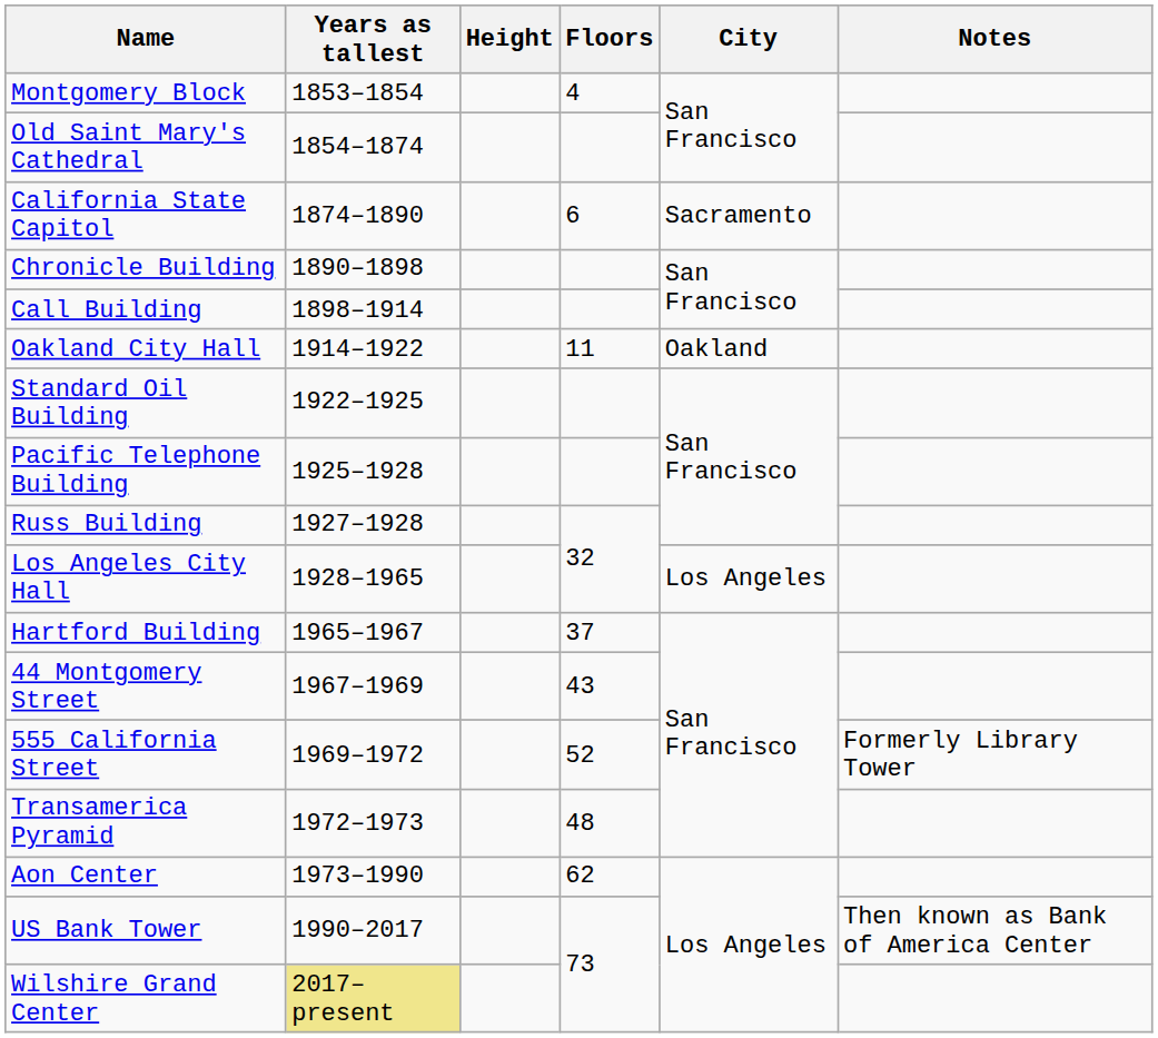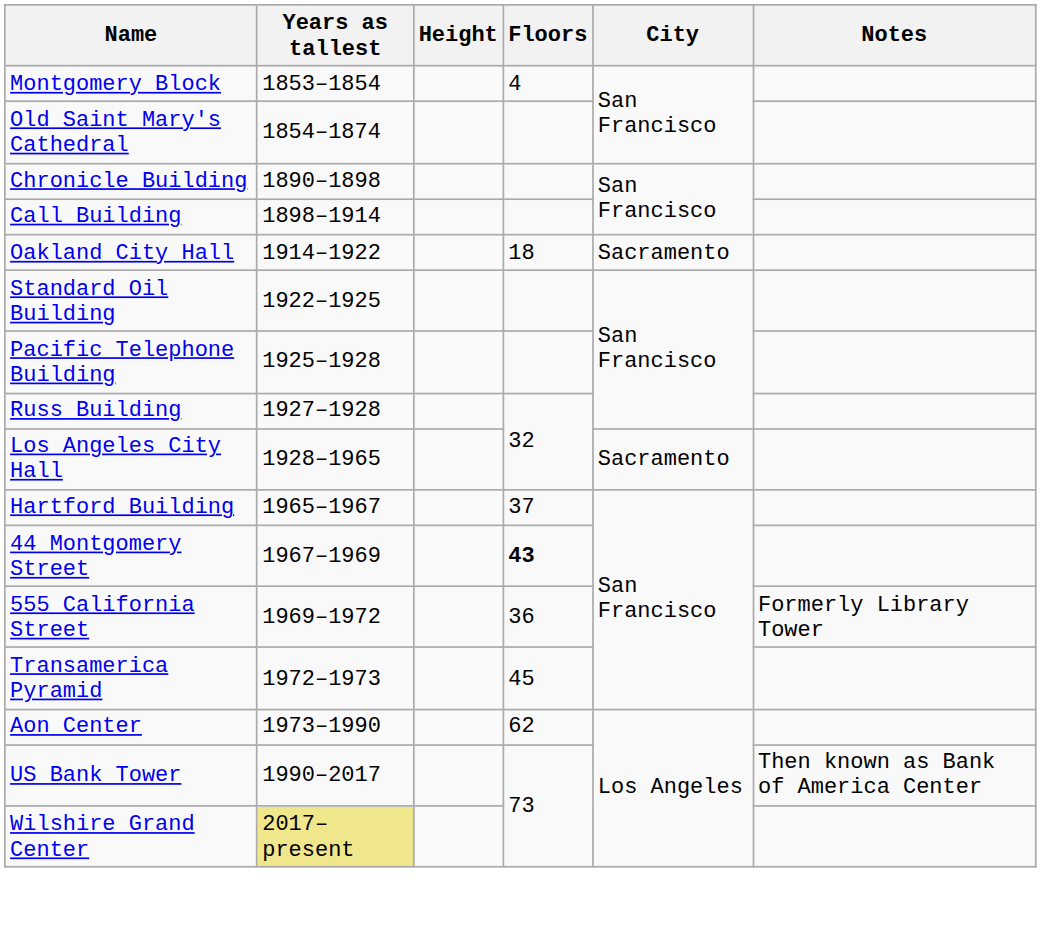 <table class="wikitable">
 <tr>
 <th>Name</th>
 <th>Years as tallest</th>
 <th>Height</th>
 <th>Floors</th>
 <th>City</th>
 <th>Notes</th>
 </tr>
 <tr>
 <td><a href='#'>Montgomery Block</a></td>
 <td>1853–1854</td>
 <td></td>
 <td>4</td>
 <td rowspan="2">San Francisco</td>
 <td></td>
 </tr>
 <tr>
 <td><a href='#'>Old Saint Mary's Cathedral</a></td>
 <td>1854–1874</td>
 <td></td>
 <td></td>
 <td></td>
 </tr>
 <tr>
-<td><a href='#'>California State Capitol</a></td>
-<td>1874–1890</td>
-<td></td>
-<td>6</td>
-<td>Sacramento</td>
-<td></td>
-</tr>
-<tr>
 <td><a href='#'>Chronicle Building</a></td>
 <td>1890–1898</td>
 <td></td>
 <td></td>
 <td rowspan="2">San Francisco</td>
 <td></td>
 </tr>
 <tr>
 <td><a href='#'>Call Building</a></td>
 <td>1898–1914</td>
 <td></td>
 <td></td>
 <td></td>
 </tr>
 <tr>
 <td><a href='#'>Oakland City Hall</a></td>
 <td>1914–1922</td>
 <td></td>
-<td>11</td>
-<td>Oakland</td>
+<td>18</td>
+<td>Sacramento</td>
 <td></td>
 </tr>
 <tr>
 <td><a href='#'>Standard Oil Building</a></td>
 <td>1922–1925</td>
 <td></td>
 <td></td>
 <td rowspan="3">San Francisco</td>
 <td></td>
 </tr>
 <tr>
 <td><a href='#'>Pacific Telephone Building</a></td>
 <td>1925–1928</td>
 <td></td>
 <td></td>
 <td></td>
 </tr>
 <tr>
 <td><a href='#'>Russ Building</a></td>
 <td>1927–1928</td>
 <td></td>
 <td rowspan="2">32</td>
 <td></td>
 </tr>
 <tr>
 <td><a href='#'>Los Angeles City Hall</a></td>
 <td>1928–1965</td>
 <td></td>
-<td>Los Angeles</td>
+<td>Sacramento</td>
 <td></td>
 </tr>
 <tr>
 <td><a href='#'>Hartford Building</a></td>
 <td>1965–1967</td>
 <td></td>
 <td>37</td>
 <td rowspan="4">San Francisco</td>
 <td></td>
 </tr>
 <tr>
 <td><a href='#'>44 Montgomery Street</a></td>
 <td>1967–1969</td>
 <td></td>
-<td>43</td>
+<td><strong>43</strong></td>
 <td></td>
 </tr>
 <tr>
 <td><a href='#'>555 California Street</a></td>
 <td>1969–1972</td>
 <td></td>
-<td>52</td>
+<td>36</td>
 <td>Formerly Library Tower</td>
 </tr>
 <tr>
 <td><a href='#'>Transamerica Pyramid</a></td>
 <td>1972–1973</td>
 <td></td>
-<td>48</td>
+<td>45</td>
 <td></td>
 </tr>
 <tr>
 <td><a href='#'>Aon Center</a></td>
 <td>1973–1990</td>
 <td></td>
 <td>62</td>
 <td rowspan="3">Los Angeles</td>
 <td></td>
 </tr>
 <tr>
 <td><a href='#'>US Bank Tower</a></td>
 <td>1990–2017</td>
 <td></td>
 <td rowspan="2">73</td>
 <td>Then known as Bank of America Center</td>
 </tr>
 <tr>
 <td><a href='#'>Wilshire Grand Center</a></td>
 <td style="background: khaki;">2017–present</td>
 <td></td>
 <td></td>
 </tr>
 </table>
